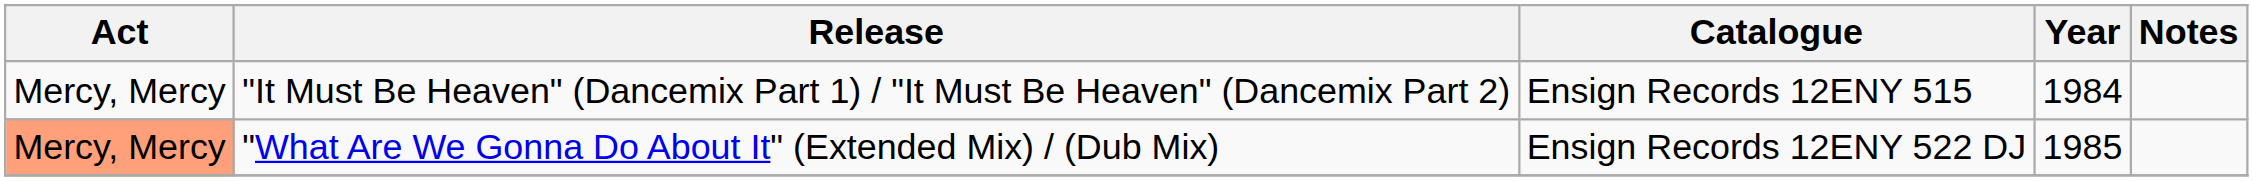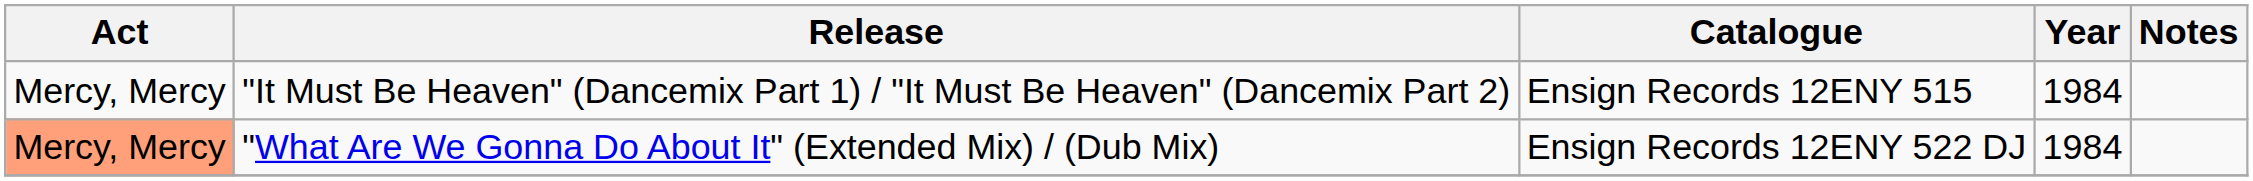 <table class="wikitable plainrowheaders sortable">
 <tr>
 <th scope="col">Act</th>
 <th scope="col">Release</th>
 <th scope="col">Catalogue</th>
 <th scope="col">Year</th>
 <th scope="col" class="unsortable">Notes</th>
 </tr>
 <tr>
 <td>Mercy, Mercy</td>
 <td>"It Must Be Heaven" (Dancemix Part 1) / "It Must Be Heaven" (Dancemix Part 2)</td>
 <td>Ensign Records 12ENY 515</td>
 <td>1984</td>
 <td></td>
 </tr>
 <tr>
 <td style="background: lightsalmon;">Mercy, Mercy</td>
 <td>"<a href='#'>What Are We Gonna Do About It</a>" (Extended Mix) / (Dub Mix)</td>
 <td>Ensign Records 12ENY 522 DJ</td>
-<td>1985</td>
+<td>1984</td>
 <td></td>
 </tr>
 <tr>
 </tr>
 </table>
